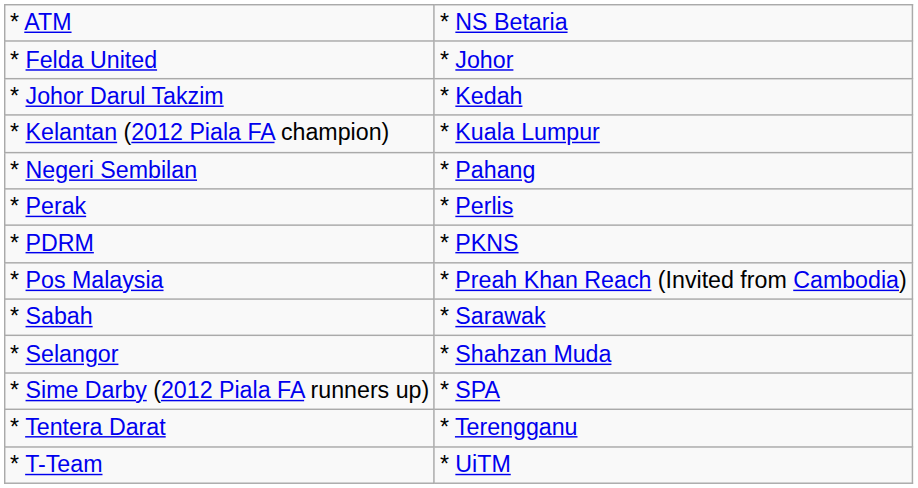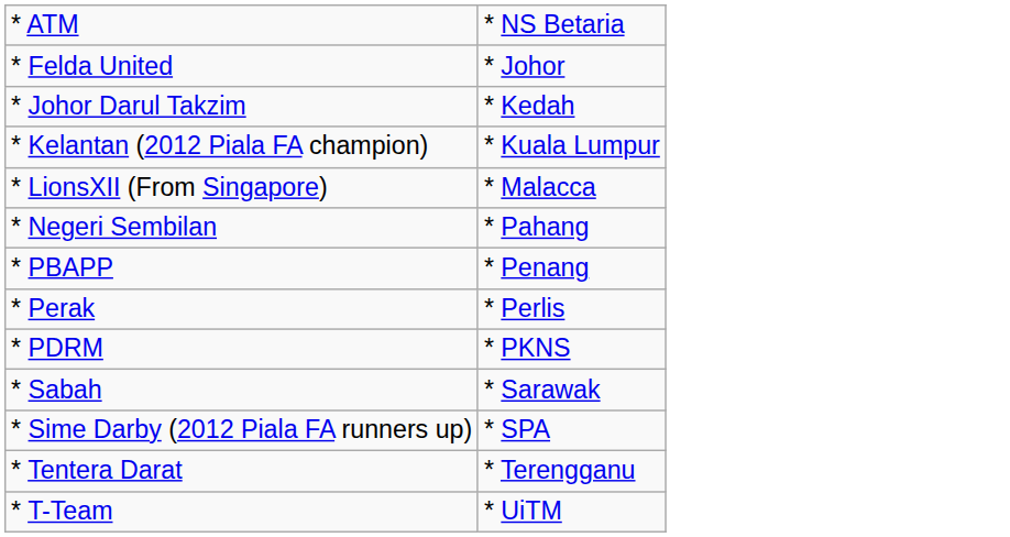 <table class="wikitable">
 <tr>
 <td>* <a href='#'>ATM</a></td>
 <td>*  <a href='#'>NS Betaria</a></td>
 </tr>
 <tr>
 <td>*  <a href='#'>Felda United</a></td>
 <td>*  <a href='#'>Johor</a></td>
 </tr>
 <tr>
 <td>*  <a href='#'>Johor Darul Takzim</a></td>
 <td>*  <a href='#'>Kedah</a></td>
 </tr>
 <tr>
 <td>*  <a href='#'>Kelantan</a> (<a href='#'>2012 Piala FA</a> champion)</td>
 <td>*  <a href='#'>Kuala Lumpur</a></td>
 </tr>
 <tr>
+<td>*  <a href='#'>LionsXII</a> (From <a href='#'>Singapore</a>)</td>
+<td>*  <a href='#'>Malacca</a></td>
+</tr>
+<tr>
 <td>*  <a href='#'>Negeri Sembilan</a></td>
 <td>*  <a href='#'>Pahang</a></td>
+</tr>
+<tr>
+<td>*  <a href='#'>PBAPP</a></td>
+<td>*  <a href='#'>Penang</a></td>
 </tr>
 <tr>
 <td>*  <a href='#'>Perak</a></td>
 <td>*  <a href='#'>Perlis</a></td>
 </tr>
 <tr>
 <td>*  <a href='#'>PDRM</a></td>
 <td>*  <a href='#'>PKNS</a></td>
 </tr>
 <tr>
-<td>*  <a href='#'>Pos Malaysia</a></td>
-<td>*  <a href='#'>Preah Khan Reach</a> (Invited from <a href='#'>Cambodia</a>)</td>
-</tr>
-<tr>
 <td>*  <a href='#'>Sabah</a></td>
 <td>*  <a href='#'>Sarawak</a></td>
-</tr>
-<tr>
-<td>*  <a href='#'>Selangor</a></td>
-<td>*  <a href='#'>Shahzan Muda</a></td>
 </tr>
 <tr>
 <td>*  <a href='#'>Sime Darby</a> (<a href='#'>2012 Piala FA</a> runners up)</td>
 <td>*  <a href='#'>SPA</a></td>
 </tr>
 <tr>
 <td>*  <a href='#'>Tentera Darat</a></td>
 <td>*  <a href='#'>Terengganu</a></td>
 </tr>
 <tr>
 <td>*  <a href='#'>T-Team</a></td>
 <td>*  <a href='#'>UiTM</a></td>
 </tr>
 </table>
